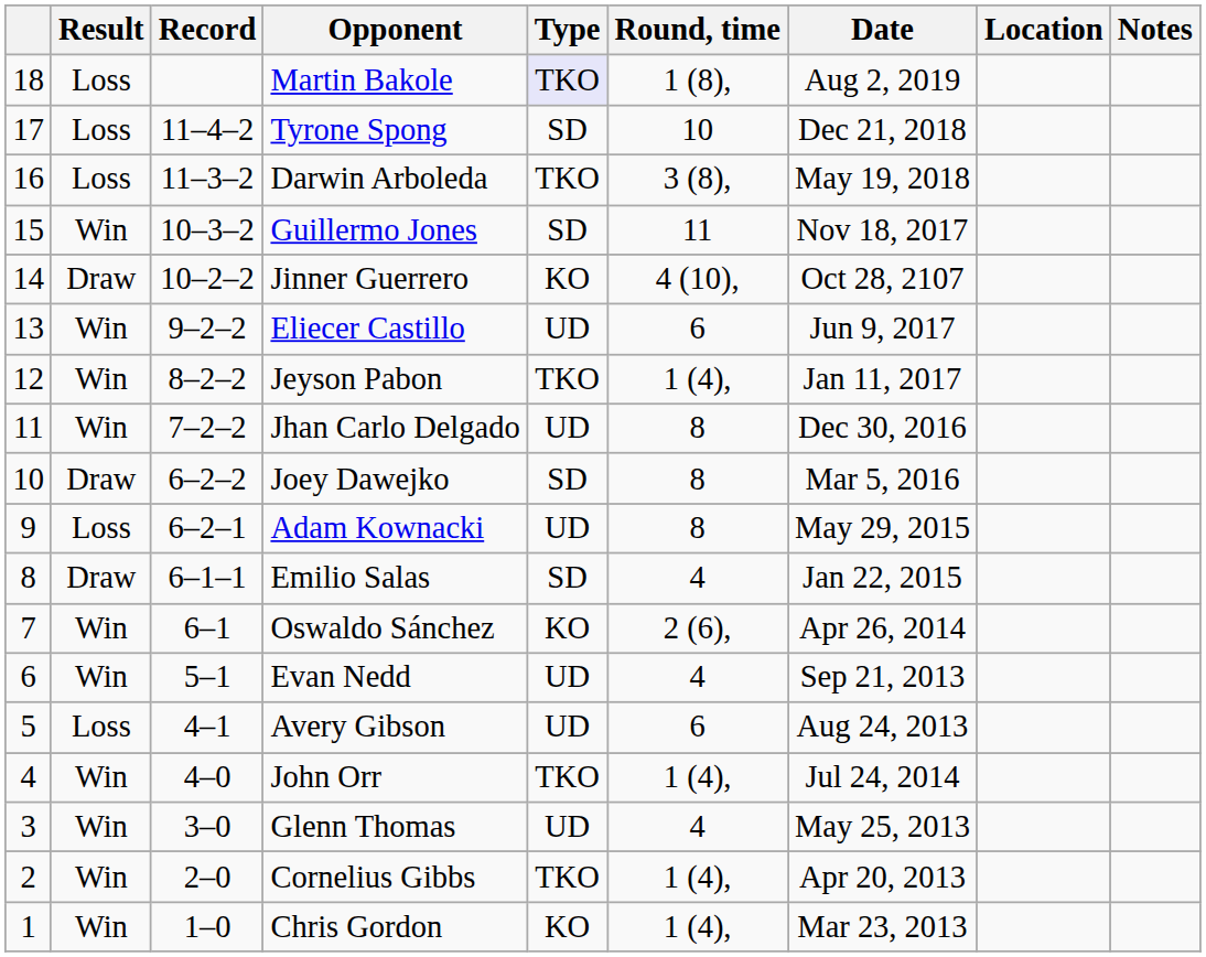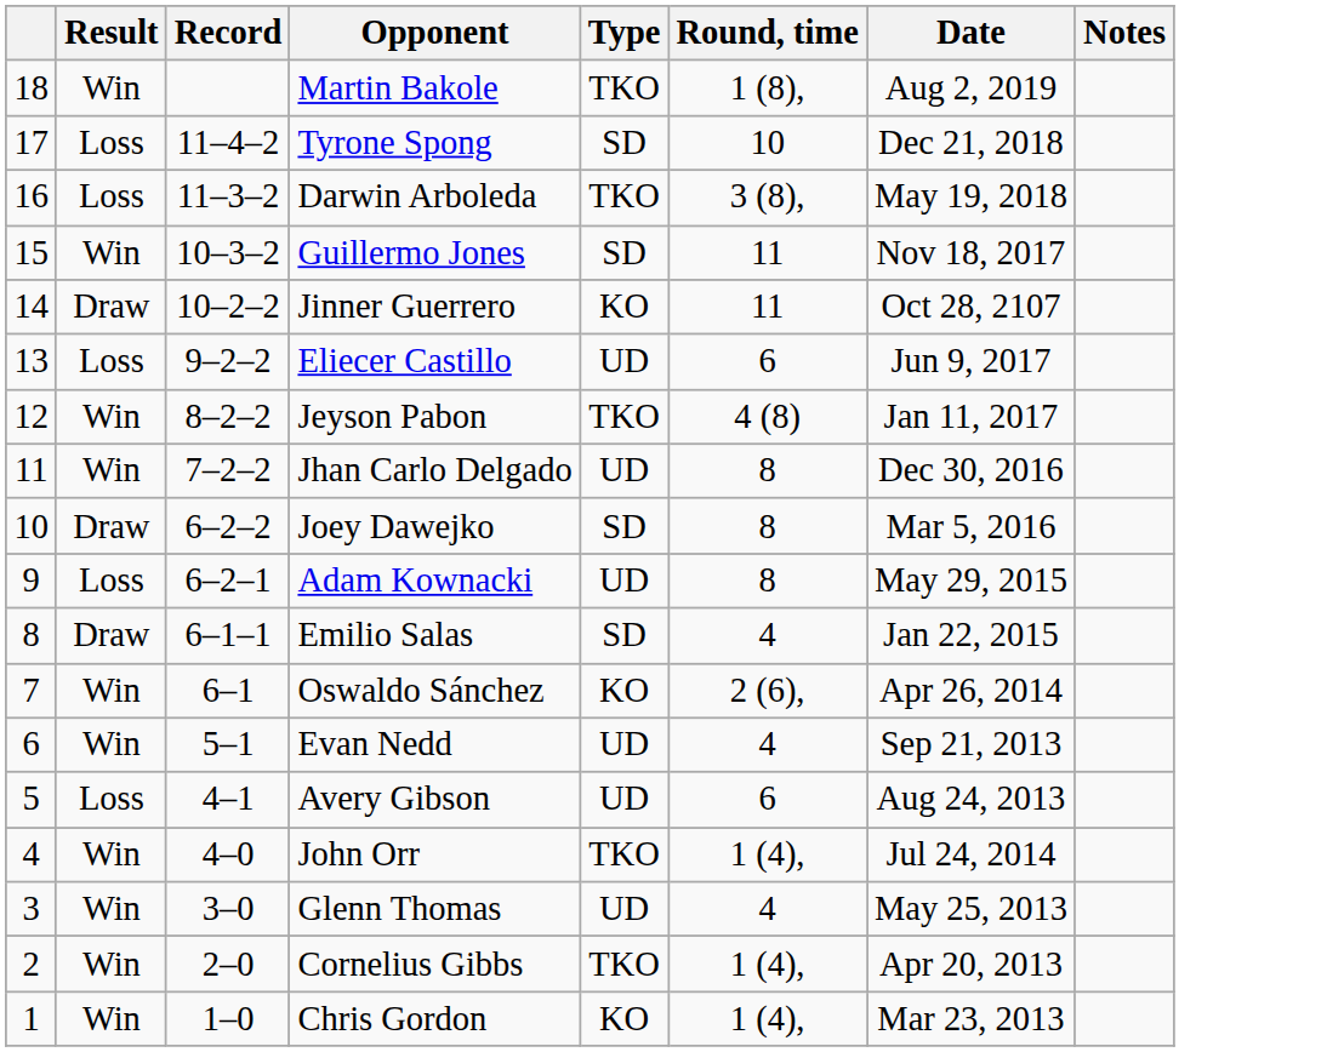 <table class="wikitable" style="text-align:center">
 <tr>
 <th></th>
 <th>Result</th>
 <th>Record</th>
 <th>Opponent</th>
 <th>Type</th>
 <th>Round, time</th>
 <th>Date</th>
-<th>Location</th>
 <th>Notes</th>
 </tr>
 <tr>
 <td>18</td>
-<td>Loss</td>
+<td>Win</td>
 <td></td>
 <td style="text-align:left;"><a href='#'>Martin Bakole</a></td>
-<td style="background: lavender;">TKO</td>
+<td>TKO</td>
 <td>1 (8), </td>
 <td>Aug 2, 2019</td>
-<td style="text-align:left"></td>
 <td></td>
 </tr>
 <tr>
 <td>17</td>
 <td>Loss</td>
 <td>11–4–2</td>
 <td style="text-align:left;"><a href='#'>Tyrone Spong</a></td>
 <td>SD</td>
 <td>10</td>
 <td>Dec 21, 2018</td>
 <td style="text-align:left"></td>
-<td style="text-align:left"></td>
 </tr>
 <tr>
 <td>16</td>
 <td>Loss</td>
 <td>11–3–2</td>
 <td style="text-align:left;">Darwin Arboleda</td>
 <td>TKO</td>
 <td>3 (8), </td>
 <td>May 19, 2018</td>
-<td style="text-align:left"></td>
 <td></td>
 </tr>
 <tr>
 <td>15</td>
 <td>Win</td>
 <td>10–3–2</td>
 <td style="text-align:left;"><a href='#'>Guillermo Jones</a></td>
 <td>SD</td>
 <td>11</td>
 <td>Nov 18, 2017</td>
 <td style="text-align:left"></td>
-<td style="text-align:left"></td>
 </tr>
 <tr>
 <td>14</td>
 <td>Draw</td>
 <td>10–2–2</td>
 <td style="text-align:left;">Jinner Guerrero</td>
 <td>KO</td>
-<td>4 (10), </td>
+<td>11</td>
 <td>Oct 28, 2107</td>
-<td style="text-align:left"></td>
 <td></td>
 </tr>
 <tr>
 <td>13</td>
-<td>Win</td>
+<td>Loss</td>
 <td>9–2–2</td>
 <td style="text-align:left;"><a href='#'>Eliecer Castillo</a></td>
 <td>UD</td>
 <td>6</td>
 <td>Jun 9, 2017</td>
-<td style="text-align:left"></td>
 <td></td>
 </tr>
 <tr>
 <td>12</td>
 <td>Win</td>
 <td>8–2–2</td>
 <td style="text-align:left;">Jeyson Pabon</td>
 <td>TKO</td>
-<td>1 (4), </td>
+<td>4 (8)</td>
 <td>Jan 11, 2017</td>
-<td style="text-align:left"></td>
 <td></td>
 </tr>
 <tr>
 <td>11</td>
 <td>Win</td>
 <td>7–2–2</td>
 <td style="text-align:left;">Jhan Carlo Delgado</td>
 <td>UD</td>
 <td>8</td>
 <td>Dec 30, 2016</td>
-<td style="text-align:left"></td>
 <td></td>
 </tr>
 <tr>
 <td>10</td>
 <td>Draw</td>
 <td>6–2–2</td>
 <td style="text-align:left;">Joey Dawejko</td>
 <td>SD</td>
 <td>8</td>
 <td>Mar 5, 2016</td>
-<td style="text-align:left"></td>
 <td></td>
 </tr>
 <tr>
 <td>9</td>
 <td>Loss</td>
 <td>6–2–1</td>
 <td style="text-align:left;"><a href='#'>Adam Kownacki</a></td>
 <td>UD</td>
 <td>8</td>
 <td>May 29, 2015</td>
-<td style="text-align:left"></td>
 <td></td>
 </tr>
 <tr>
 <td>8</td>
 <td>Draw</td>
 <td>6–1–1</td>
 <td style="text-align:left;">Emilio Salas</td>
 <td>SD</td>
 <td>4</td>
 <td>Jan 22, 2015</td>
-<td style="text-align:left"></td>
 <td></td>
 </tr>
 <tr>
 <td>7</td>
 <td>Win</td>
 <td>6–1</td>
 <td style="text-align:left;">Oswaldo Sánchez</td>
 <td>KO</td>
 <td>2 (6), </td>
 <td>Apr 26, 2014</td>
-<td style="text-align:left"></td>
 <td></td>
 </tr>
 <tr>
 <td>6</td>
 <td>Win</td>
 <td>5–1</td>
 <td style="text-align:left;">Evan Nedd</td>
 <td>UD</td>
 <td>4</td>
 <td>Sep 21, 2013</td>
-<td style="text-align:left"></td>
 <td></td>
 </tr>
 <tr>
 <td>5</td>
 <td>Loss</td>
 <td>4–1</td>
 <td style="text-align:left;">Avery Gibson</td>
 <td>UD</td>
 <td>6</td>
 <td>Aug 24, 2013</td>
-<td style="text-align:left"></td>
 <td></td>
 </tr>
 <tr>
 <td>4</td>
 <td>Win</td>
 <td>4–0</td>
 <td style="text-align:left;">John Orr</td>
 <td>TKO</td>
 <td>1 (4), </td>
 <td>Jul 24, 2014</td>
-<td style="text-align:left"></td>
 <td></td>
 </tr>
 <tr>
 <td>3</td>
 <td>Win</td>
 <td>3–0</td>
 <td style="text-align:left;">Glenn Thomas</td>
 <td>UD</td>
 <td>4</td>
 <td>May 25, 2013</td>
-<td style="text-align:left"></td>
 <td></td>
 </tr>
 <tr>
 <td>2</td>
 <td>Win</td>
 <td>2–0</td>
 <td style="text-align:left;">Cornelius Gibbs</td>
 <td>TKO</td>
 <td>1 (4), </td>
 <td>Apr 20, 2013</td>
-<td style="text-align:left"></td>
 <td></td>
 </tr>
 <tr>
 <td>1</td>
 <td>Win</td>
 <td>1–0</td>
 <td style="text-align:left;">Chris Gordon</td>
 <td>KO</td>
 <td>1 (4), </td>
 <td>Mar 23, 2013</td>
-<td style="text-align:left"></td>
 <td></td>
 </tr>
 </table>
